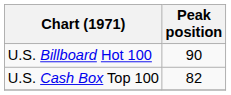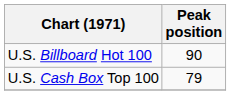 <table class="wikitable">
 <tr>
 <th>Chart (1971)</th>
 <th>Peak<br>position</th>
 </tr>
 <tr>
 <td>U.S. <em><a href='#'>Billboard</a></em> <a href='#'>Hot 100</a></td>
 <td style="text-align:center;">90</td>
 </tr>
 <tr>
 <td>U.S. <a href='#'><em>Cash Box</em></a> Top 100</td>
-<td align="center">82</td>
+<td align="center">79</td>
 </tr>
 <tr>
 </tr>
 </table>
